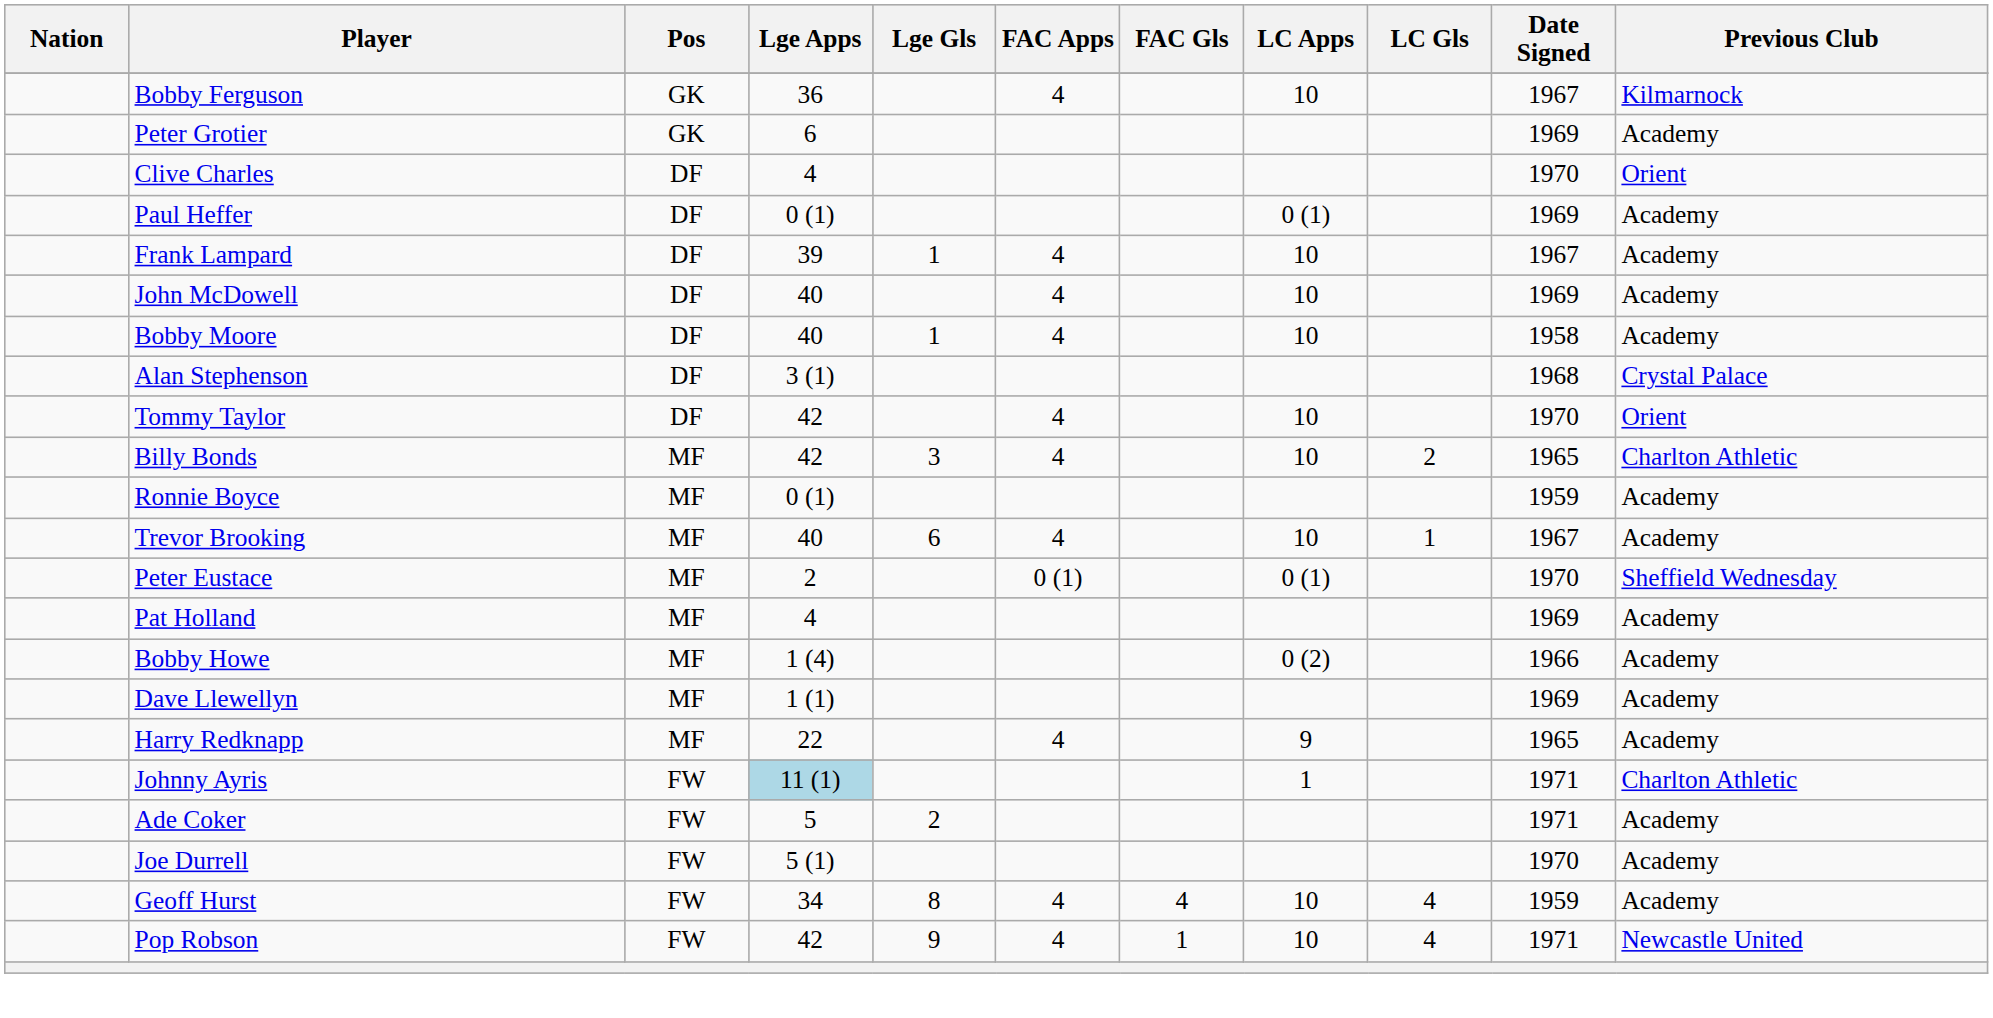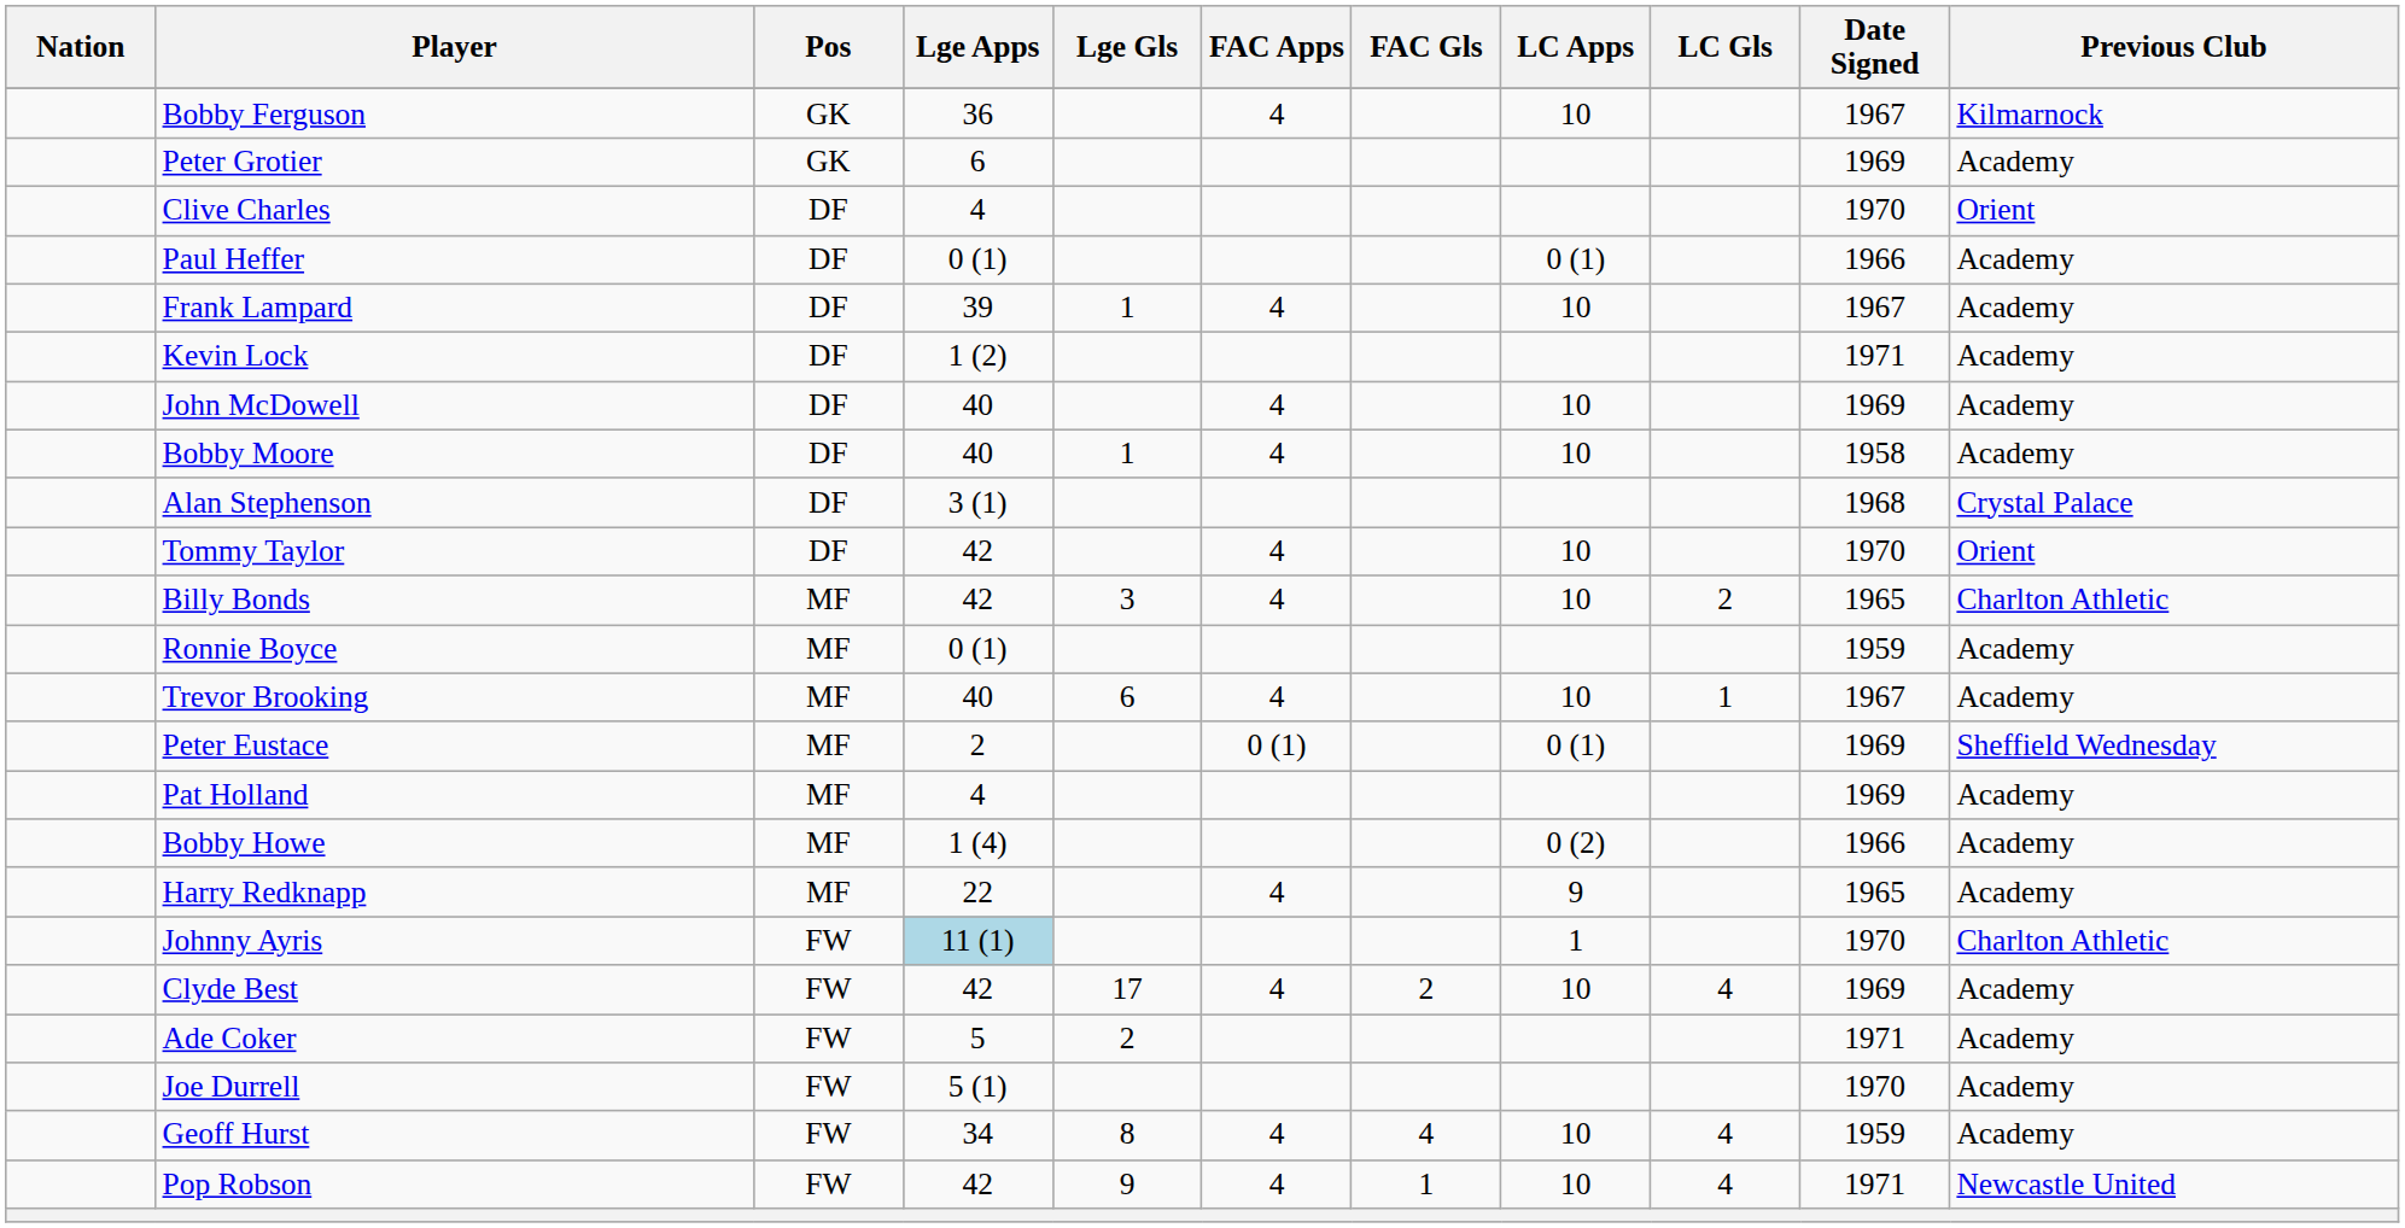 <table class="wikitable">
 <tr>
 <th width=5%>Nation</th>
 <th width=20%>Player</th>
 <th width=5%>Pos</th>
 <th width=5%>Lge Apps</th>
 <th width=5%>Lge Gls</th>
 <th width=5%>FAC Apps</th>
 <th width=5%>FAC Gls</th>
 <th width=5%>LC Apps</th>
 <th width=5%>LC Gls</th>
 <th width=5%>Date Signed</th>
 <th width=15%>Previous Club</th>
 </tr>
 <tr>
 </tr>
 <tr>
 <td align=center></td>
 <td><a href='#'>Bobby Ferguson</a></td>
 <td align=center>GK</td>
 <td align=center>36</td>
 <td align=center></td>
 <td align=center>4</td>
 <td align=center></td>
 <td align=center>10</td>
 <td align=center></td>
 <td align=center>1967</td>
 <td><a href='#'>Kilmarnock</a></td>
 </tr>
 <tr>
 <td align=center></td>
 <td><a href='#'>Peter Grotier</a></td>
 <td align=center>GK</td>
 <td align=center>6</td>
 <td align=center></td>
 <td align=center></td>
 <td align=center></td>
 <td align=center></td>
 <td align=center></td>
 <td align=center>1969</td>
 <td>Academy</td>
 </tr>
 <tr>
 <td align=center></td>
 <td><a href='#'>Clive Charles</a></td>
 <td align=center>DF</td>
 <td align=center>4</td>
 <td align=center></td>
 <td align=center></td>
 <td align=center></td>
 <td align=center></td>
 <td align=center></td>
 <td align=center>1970</td>
 <td><a href='#'>Orient</a></td>
 </tr>
 <tr>
 <td align=center></td>
 <td><a href='#'>Paul Heffer</a></td>
 <td align=center>DF</td>
 <td align=center>0 (1)</td>
 <td align=center></td>
 <td align=center></td>
 <td align=center></td>
 <td align=center>0 (1)</td>
 <td align=center></td>
-<td align=center>1969</td>
+<td align=center>1966</td>
 <td>Academy</td>
 </tr>
 <tr>
 <td align=center></td>
 <td><a href='#'>Frank Lampard</a></td>
 <td align=center>DF</td>
 <td align=center>39</td>
 <td align=center>1</td>
 <td align=center>4</td>
 <td align=center></td>
 <td align=center>10</td>
 <td align=center></td>
 <td align=center>1967</td>
+<td>Academy</td>
+</tr>
+<tr>
+<td align=center></td>
+<td><a href='#'>Kevin Lock</a></td>
+<td align=center>DF</td>
+<td align=center>1 (2)</td>
+<td align=center></td>
+<td align=center></td>
+<td align=center></td>
+<td align=center></td>
+<td align=center></td>
+<td align=center>1971</td>
 <td>Academy</td>
 </tr>
 <tr>
 <td align=center></td>
 <td><a href='#'>John McDowell</a></td>
 <td align=center>DF</td>
 <td align=center>40</td>
 <td align=center></td>
 <td align=center>4</td>
 <td align=center></td>
 <td align=center>10</td>
 <td align=center></td>
 <td align=center>1969</td>
 <td>Academy</td>
 </tr>
 <tr>
 <td align=center></td>
 <td><a href='#'>Bobby Moore</a></td>
 <td align=center>DF</td>
 <td align=center>40</td>
 <td align=center>1</td>
 <td align=center>4</td>
 <td align=center></td>
 <td align=center>10</td>
 <td align=center></td>
 <td align=center>1958</td>
 <td>Academy</td>
 </tr>
 <tr>
 <td align=center></td>
 <td><a href='#'>Alan Stephenson</a></td>
 <td align=center>DF</td>
 <td align=center>3 (1)</td>
 <td align=center></td>
 <td align=center></td>
 <td align=center></td>
 <td align=center></td>
 <td align=center></td>
 <td align=center>1968</td>
 <td><a href='#'>Crystal Palace</a></td>
 </tr>
 <tr>
 <td align=center></td>
 <td><a href='#'>Tommy Taylor</a></td>
 <td align=center>DF</td>
 <td align=center>42</td>
 <td align=center></td>
 <td align=center>4</td>
 <td align=center></td>
 <td align=center>10</td>
 <td align=center></td>
 <td align=center>1970</td>
 <td><a href='#'>Orient</a></td>
 </tr>
 <tr>
 <td align=center></td>
 <td><a href='#'>Billy Bonds</a></td>
 <td align=center>MF</td>
 <td align=center>42</td>
 <td align=center>3</td>
 <td align=center>4</td>
 <td align=center></td>
 <td align=center>10</td>
 <td align=center>2</td>
 <td align=center>1965</td>
 <td><a href='#'>Charlton Athletic</a></td>
 </tr>
 <tr>
 <td align=center></td>
 <td><a href='#'>Ronnie Boyce</a></td>
 <td align=center>MF</td>
 <td align=center>0 (1)</td>
 <td align=center></td>
 <td align=center></td>
 <td align=center></td>
 <td align=center></td>
 <td align=center></td>
 <td align=center>1959</td>
 <td>Academy</td>
 </tr>
 <tr>
 <td align=center></td>
 <td><a href='#'>Trevor Brooking</a></td>
 <td align=center>MF</td>
 <td align=center>40</td>
 <td align=center>6</td>
 <td align=center>4</td>
 <td align=center></td>
 <td align=center>10</td>
 <td align=center>1</td>
 <td align=center>1967</td>
 <td>Academy</td>
 </tr>
 <tr>
 <td align=center></td>
 <td><a href='#'>Peter Eustace</a></td>
 <td align=center>MF</td>
 <td align=center>2</td>
 <td align=center></td>
 <td align=center>0 (1)</td>
 <td align=center></td>
 <td align=center>0 (1)</td>
 <td align=center></td>
-<td align=center>1970</td>
+<td align=center>1969</td>
 <td><a href='#'>Sheffield Wednesday</a></td>
 </tr>
 <tr>
 <td align=center></td>
 <td><a href='#'>Pat Holland</a></td>
 <td align=center>MF</td>
 <td align=center>4</td>
 <td align=center></td>
 <td align=center></td>
 <td align=center></td>
 <td align=center></td>
 <td align=center></td>
 <td align=center>1969</td>
 <td>Academy</td>
 </tr>
 <tr>
 <td align=center></td>
 <td><a href='#'>Bobby Howe</a></td>
 <td align=center>MF</td>
 <td align=center>1 (4)</td>
 <td align=center></td>
 <td align=center></td>
 <td align=center></td>
 <td align=center>0 (2)</td>
 <td align=center></td>
 <td align=center>1966</td>
 <td>Academy</td>
 </tr>
 <tr>
 <td align=center></td>
-<td><a href='#'>Dave Llewellyn</a></td>
-<td align=center>MF</td>
-<td align=center>1 (1)</td>
-<td align=center></td>
-<td align=center></td>
-<td align=center></td>
-<td align=center></td>
-<td align=center></td>
-<td align=center>1969</td>
-<td>Academy</td>
-</tr>
-<tr>
-<td align=center></td>
 <td><a href='#'>Harry Redknapp</a></td>
 <td align=center>MF</td>
 <td align=center>22</td>
 <td align=center></td>
 <td align=center>4</td>
 <td align=center></td>
 <td align=center>9</td>
 <td align=center></td>
 <td align=center>1965</td>
 <td>Academy</td>
 </tr>
 <tr>
 <td align=center></td>
 <td><a href='#'>Johnny Ayris</a></td>
 <td align=center>FW</td>
 <td align=center style="background: lightblue;">11 (1)</td>
 <td align=center></td>
 <td align=center></td>
 <td align=center></td>
 <td align=center>1</td>
 <td align=center></td>
-<td align=center>1971</td>
+<td align=center>1970</td>
 <td><a href='#'>Charlton Athletic</a></td>
+</tr>
+<tr>
+<td align=center></td>
+<td><a href='#'>Clyde Best</a></td>
+<td align=center>FW</td>
+<td align=center>42</td>
+<td align=center>17</td>
+<td align=center>4</td>
+<td align=center>2</td>
+<td align=center>10</td>
+<td align=center>4</td>
+<td align=center>1969</td>
+<td>Academy</td>
 </tr>
 <tr>
 <td align=center></td>
 <td><a href='#'>Ade Coker</a></td>
 <td align=center>FW</td>
 <td align=center>5</td>
 <td align=center>2</td>
 <td align=center></td>
 <td align=center></td>
 <td align=center></td>
 <td align=center></td>
 <td align=center>1971</td>
 <td>Academy</td>
 </tr>
 <tr>
 <td align=center></td>
 <td><a href='#'>Joe Durrell</a></td>
 <td align=center>FW</td>
 <td align=center>5 (1)</td>
 <td align=center></td>
 <td align=center></td>
 <td align=center></td>
 <td align=center></td>
 <td align=center></td>
 <td align=center>1970</td>
 <td>Academy</td>
 </tr>
 <tr>
 <td align=center></td>
 <td><a href='#'>Geoff Hurst</a></td>
 <td align=center>FW</td>
 <td align=center>34</td>
 <td align=center>8</td>
 <td align=center>4</td>
 <td align=center>4</td>
 <td align=center>10</td>
 <td align=center>4</td>
 <td align=center>1959</td>
 <td>Academy</td>
 </tr>
 <tr>
 <td align=center></td>
 <td><a href='#'>Pop Robson</a></td>
 <td align=center>FW</td>
 <td align=center>42</td>
 <td align=center>9</td>
 <td align=center>4</td>
 <td align=center>1</td>
 <td align=center>10</td>
 <td align=center>4</td>
 <td align=center>1971</td>
 <td><a href='#'>Newcastle United</a></td>
 </tr>
 <tr>
 <th colspan=11 bgcolor=#6fd6f5></th>
 </tr>
 </table>
